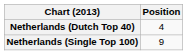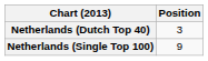 <table class="wikitable sortable plainrowheaders" style="text-align:center;">
 <tr>
 <th>Chart (2013)</th>
 <th>Position</th>
 </tr>
 <tr>
 <th scope="row">Netherlands (Dutch Top 40)</th>
-<td>4</td>
+<td>3</td>
 </tr>
 <tr>
 <th scope="row">Netherlands (Single Top 100)</th>
 <td>9</td>
 </tr>
 </table>
